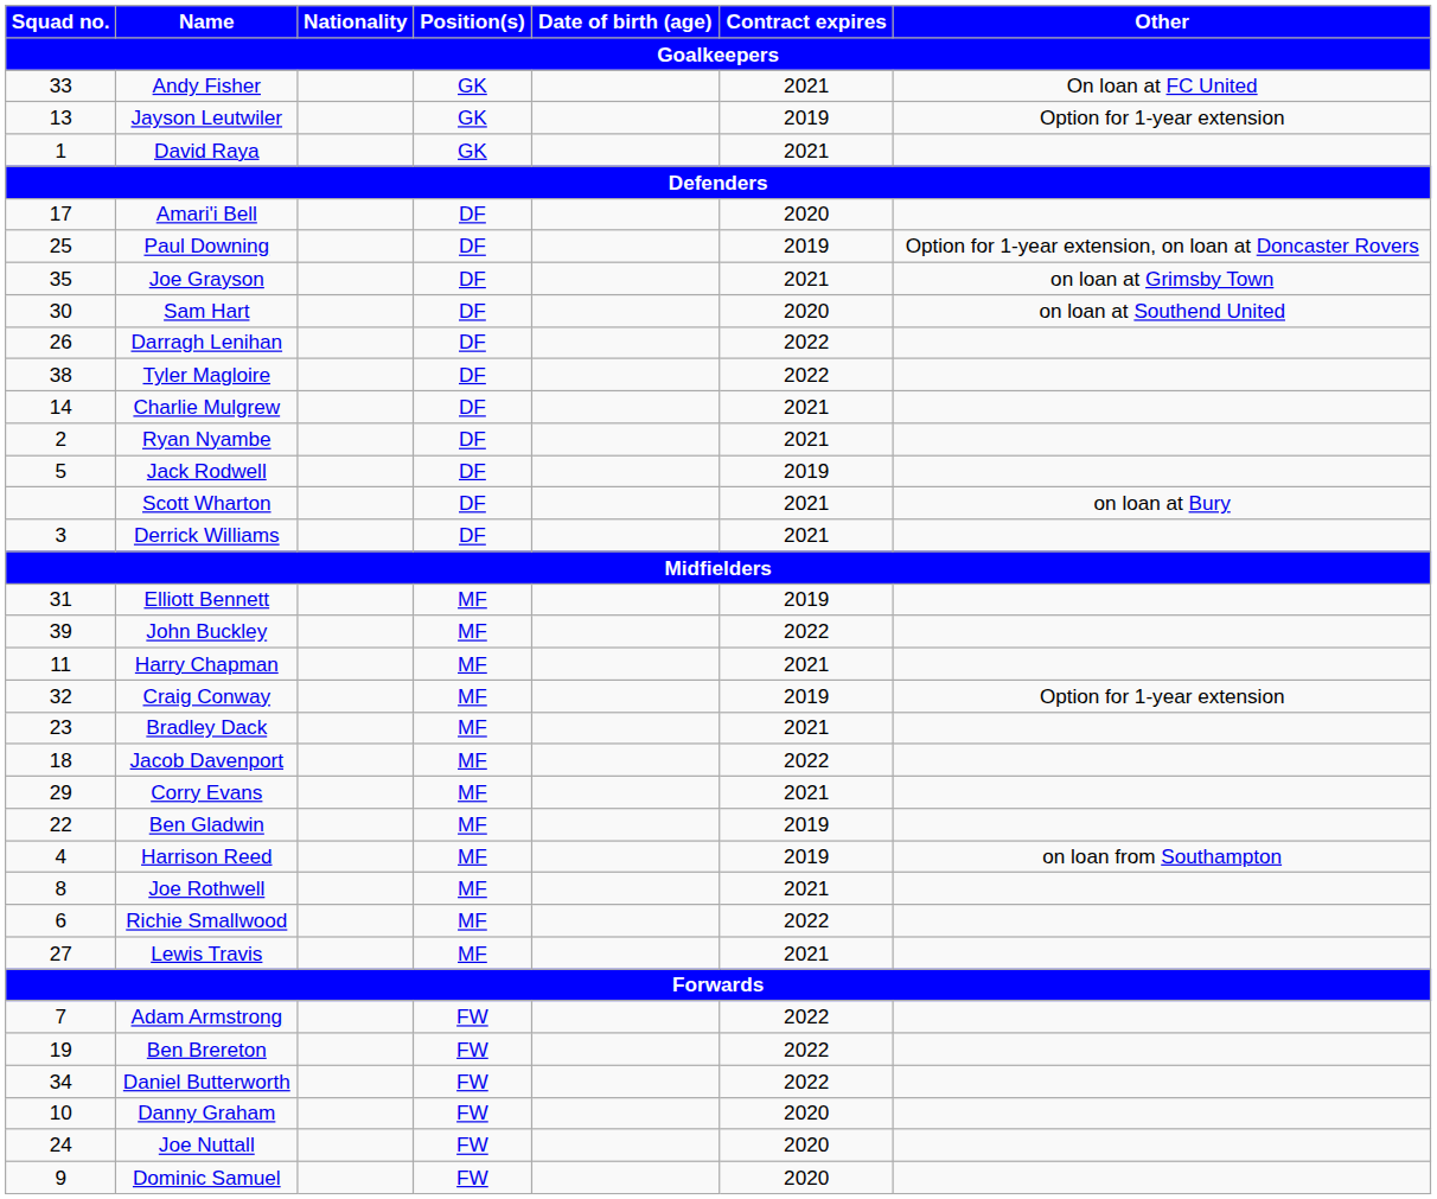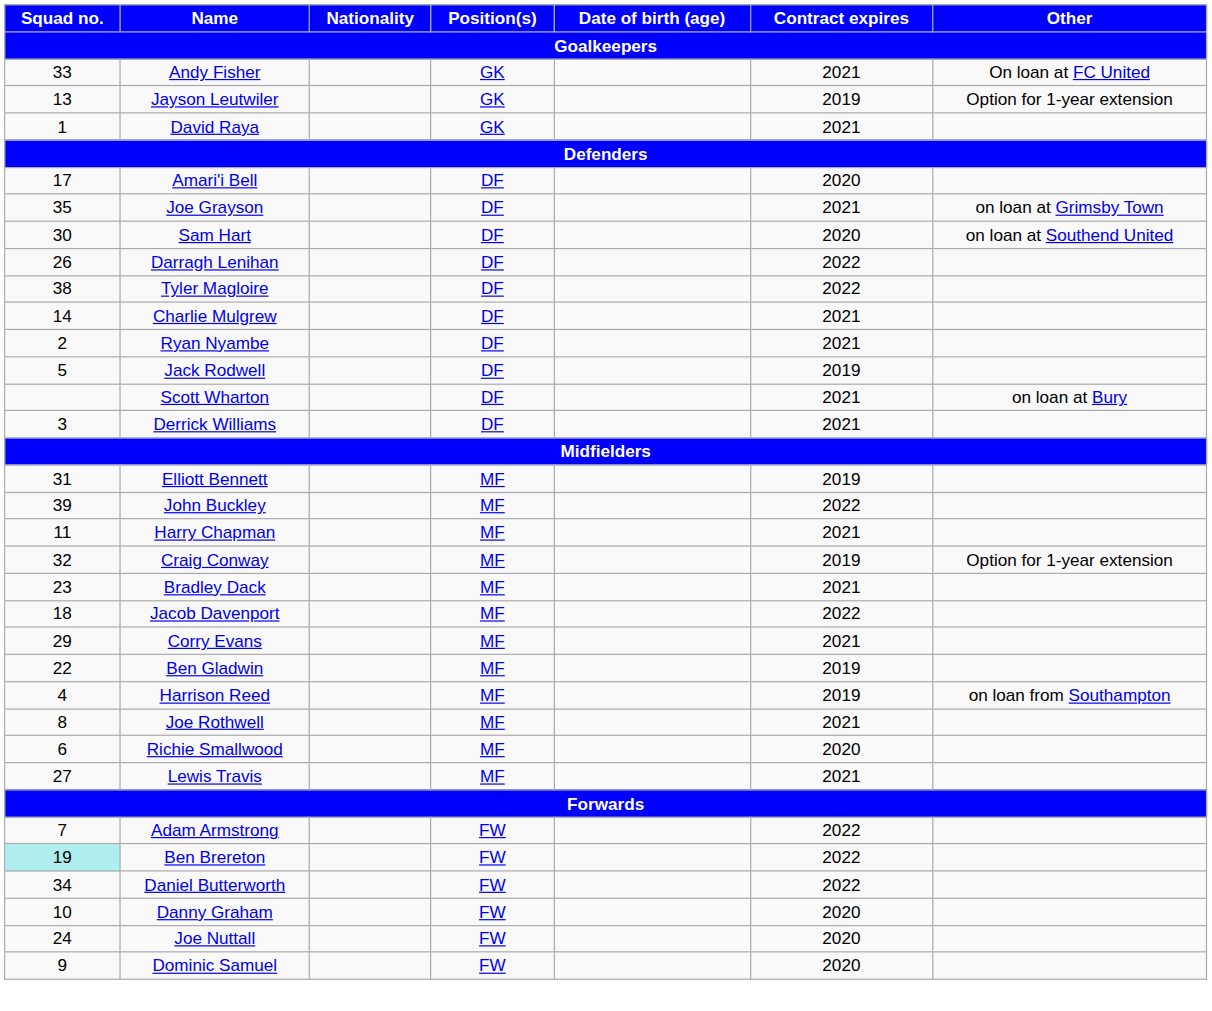 <table class="wikitable" style="text-align:center; font-size:90%; width:80%;">
 <tr>
 <th style="background:#0000FF; color:white; text-align:center;">Squad no.</th>
 <th style="background:#0000FF; color:white; text-align:center;">Name</th>
 <th style="background:#0000FF; color:white; text-align:center;">Nationality</th>
 <th style="background:#0000FF; color:white; text-align:center;">Position(s)</th>
 <th style="background:#0000FF; color:white; text-align:center;">Date of birth (age)</th>
 <th style="background:#0000FF; color:white; text-align:center;">Contract expires</th>
 <th style="background:#0000FF; color:white; text-align:center;">Other</th>
 </tr>
 <tr>
 <th colspan="7" style="background:#0000FF; color:white; text-align:center">Goalkeepers</th>
 </tr>
 <tr>
 <td>33</td>
 <td><a href='#'>Andy Fisher</a></td>
 <td></td>
 <td><a href='#'>GK</a></td>
 <td></td>
 <td>2021</td>
 <td>On loan at <a href='#'>FC United</a></td>
 </tr>
 <tr>
 <td>13</td>
 <td><a href='#'>Jayson Leutwiler</a></td>
 <td></td>
 <td><a href='#'>GK</a></td>
 <td></td>
 <td>2019</td>
 <td>Option for 1-year extension</td>
 </tr>
 <tr>
 <td>1</td>
 <td><a href='#'>David Raya</a></td>
 <td></td>
 <td><a href='#'>GK</a></td>
 <td></td>
 <td>2021</td>
 <td></td>
 </tr>
 <tr>
 <th colspan="7" style="background:#0000FF; color:white; text-align:center">Defenders</th>
 </tr>
 <tr>
 <td>17</td>
 <td><a href='#'>Amari'i Bell</a></td>
 <td></td>
 <td><a href='#'>DF</a></td>
 <td></td>
 <td>2020</td>
 <td></td>
-</tr>
-<tr>
-<td>25</td>
-<td><a href='#'>Paul Downing</a></td>
-<td></td>
-<td><a href='#'>DF</a></td>
-<td></td>
-<td>2019</td>
-<td>Option for 1-year extension, on loan at <a href='#'>Doncaster Rovers</a></td>
 </tr>
 <tr>
 <td>35</td>
 <td><a href='#'>Joe Grayson</a></td>
 <td></td>
 <td><a href='#'>DF</a></td>
 <td></td>
 <td>2021</td>
 <td>on loan at <a href='#'>Grimsby Town</a></td>
 </tr>
 <tr>
 <td>30</td>
 <td><a href='#'>Sam Hart</a></td>
 <td></td>
 <td><a href='#'>DF</a></td>
 <td></td>
 <td>2020</td>
 <td>on loan at <a href='#'>Southend United</a></td>
 </tr>
 <tr>
 <td>26</td>
 <td><a href='#'>Darragh Lenihan</a></td>
 <td></td>
 <td><a href='#'>DF</a></td>
 <td></td>
 <td>2022</td>
 <td></td>
 </tr>
 <tr>
 <td>38</td>
 <td><a href='#'>Tyler Magloire</a></td>
 <td></td>
 <td><a href='#'>DF</a></td>
 <td></td>
 <td>2022</td>
 <td></td>
 </tr>
 <tr>
 <td>14</td>
 <td><a href='#'>Charlie Mulgrew</a></td>
 <td></td>
 <td><a href='#'>DF</a></td>
 <td></td>
 <td>2021</td>
 <td></td>
 </tr>
 <tr>
 <td>2</td>
 <td><a href='#'>Ryan Nyambe</a></td>
 <td></td>
 <td><a href='#'>DF</a></td>
 <td></td>
 <td>2021 </td>
 <td></td>
 </tr>
 <tr>
 <td>5</td>
 <td><a href='#'>Jack Rodwell</a></td>
 <td></td>
 <td><a href='#'>DF</a></td>
 <td></td>
 <td>2019</td>
 <td></td>
 </tr>
 <tr>
 <td></td>
 <td><a href='#'>Scott Wharton</a></td>
 <td></td>
 <td><a href='#'>DF</a></td>
 <td></td>
 <td>2021</td>
 <td>on loan at <a href='#'>Bury</a></td>
 </tr>
 <tr>
 <td>3</td>
 <td><a href='#'>Derrick Williams</a></td>
 <td></td>
 <td><a href='#'>DF</a></td>
 <td></td>
 <td>2021</td>
 <td></td>
 </tr>
 <tr>
 <th colspan="7" style="background:#0000FF; color:white; text-align:center">Midfielders</th>
 </tr>
 <tr>
 <td>31</td>
 <td><a href='#'>Elliott Bennett</a></td>
 <td></td>
 <td><a href='#'>MF</a></td>
 <td></td>
 <td>2019</td>
 <td></td>
 </tr>
 <tr>
 <td>39</td>
 <td><a href='#'>John Buckley</a></td>
 <td></td>
 <td><a href='#'>MF</a></td>
 <td></td>
 <td>2022</td>
 <td></td>
 </tr>
 <tr>
 <td>11</td>
 <td><a href='#'>Harry Chapman</a></td>
 <td></td>
 <td><a href='#'>MF</a></td>
 <td></td>
 <td>2021 </td>
 <td></td>
 </tr>
 <tr>
 <td>32</td>
 <td><a href='#'>Craig Conway</a></td>
 <td></td>
 <td><a href='#'>MF</a></td>
 <td></td>
 <td>2019</td>
 <td>Option for 1-year extension</td>
 </tr>
 <tr>
 <td>23</td>
 <td><a href='#'>Bradley Dack</a></td>
 <td></td>
 <td><a href='#'>MF</a></td>
 <td></td>
 <td>2021</td>
 <td></td>
 </tr>
 <tr>
 <td>18</td>
 <td><a href='#'>Jacob Davenport</a></td>
 <td></td>
 <td><a href='#'>MF</a></td>
 <td></td>
 <td>2022 </td>
 <td></td>
 </tr>
 <tr>
 <td>29</td>
 <td><a href='#'>Corry Evans</a></td>
 <td></td>
 <td><a href='#'>MF</a></td>
 <td></td>
 <td>2021</td>
 <td></td>
 </tr>
 <tr>
 <td>22</td>
 <td><a href='#'>Ben Gladwin</a></td>
 <td></td>
 <td><a href='#'>MF</a></td>
 <td></td>
 <td>2019</td>
 <td></td>
 </tr>
 <tr>
 <td>4</td>
 <td><a href='#'>Harrison Reed</a></td>
 <td></td>
 <td><a href='#'>MF</a></td>
 <td></td>
 <td>2019</td>
 <td>on loan from <a href='#'>Southampton</a></td>
 </tr>
 <tr>
 <td>8</td>
 <td><a href='#'>Joe Rothwell</a></td>
 <td></td>
 <td><a href='#'>MF</a></td>
 <td></td>
 <td>2021</td>
 <td></td>
 </tr>
 <tr>
 <td>6</td>
 <td><a href='#'>Richie Smallwood</a></td>
 <td></td>
 <td><a href='#'>MF</a></td>
 <td></td>
-<td>2022</td>
+<td>2020</td>
 <td></td>
 </tr>
 <tr>
 <td>27</td>
 <td><a href='#'>Lewis Travis</a></td>
 <td></td>
 <td><a href='#'>MF</a></td>
 <td></td>
 <td>2021</td>
 <td></td>
 </tr>
 <tr>
 <th colspan="7" style="background:#0000FF; color:white; text-align:center">Forwards</th>
 </tr>
 <tr>
 <td>7</td>
 <td><a href='#'>Adam Armstrong</a></td>
 <td></td>
 <td><a href='#'>FW</a></td>
 <td></td>
 <td>2022</td>
 <td></td>
 </tr>
 <tr>
-<td>19</td>
+<td style="background: paleturquoise;">19</td>
 <td><a href='#'>Ben Brereton</a></td>
 <td></td>
 <td><a href='#'>FW</a></td>
 <td></td>
 <td>2022</td>
 <td></td>
 </tr>
 <tr>
 <td>34</td>
 <td><a href='#'>Daniel Butterworth</a></td>
 <td></td>
 <td><a href='#'>FW</a></td>
 <td></td>
 <td>2022 </td>
 <td></td>
 </tr>
 <tr>
 <td>10</td>
 <td><a href='#'>Danny Graham</a></td>
 <td></td>
 <td><a href='#'>FW</a></td>
 <td></td>
 <td>2020</td>
 <td></td>
 </tr>
 <tr>
 <td>24</td>
 <td><a href='#'>Joe Nuttall</a></td>
 <td></td>
 <td><a href='#'>FW</a></td>
 <td></td>
 <td>2020 </td>
 <td></td>
 </tr>
 <tr>
 <td>9</td>
 <td><a href='#'>Dominic Samuel</a></td>
 <td></td>
 <td><a href='#'>FW</a></td>
 <td></td>
 <td>2020</td>
 <td></td>
 </tr>
 </table>
